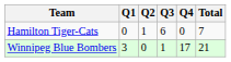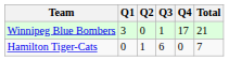 <table class="wikitable">
 <tr>
 <th>Team</th>
 <th>Q1</th>
 <th>Q2</th>
 <th>Q3</th>
 <th>Q4</th>
 <th>Total</th>
 </tr>
+<tr style="background-color:#ddffdd">
+<td><a href='#'>Winnipeg Blue Bombers</a></td>
+<td>3</td>
+<td>0</td>
+<td>1</td>
+<td>17</td>
+<td>21</td>
+</tr>
 <tr>
 <td><a href='#'>Hamilton Tiger-Cats</a></td>
 <td>0</td>
 <td>1</td>
 <td>6</td>
 <td>0</td>
 <td>7</td>
 </tr>
-<tr style="background-color:#ddffdd">
-<td><a href='#'>Winnipeg Blue Bombers</a></td>
-<td>3</td>
-<td>0</td>
-<td>1</td>
-<td>17</td>
-<td>21</td>
-</tr>
 </table>
